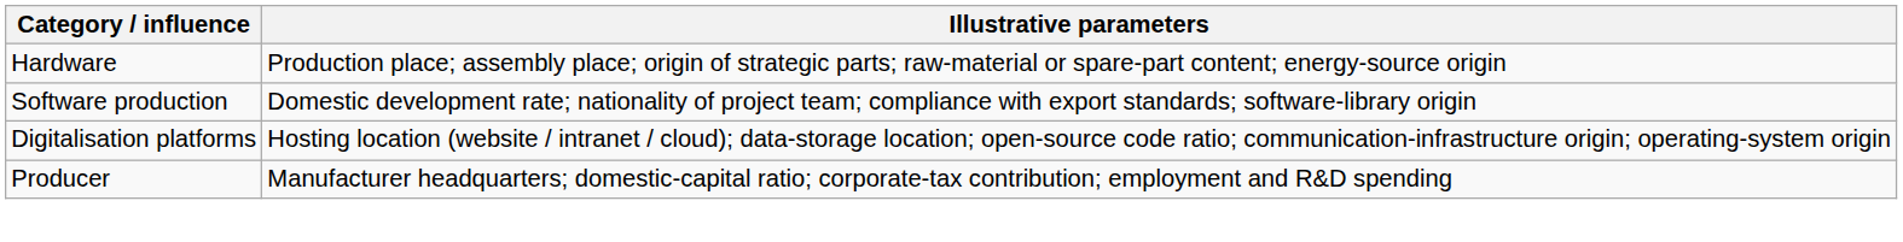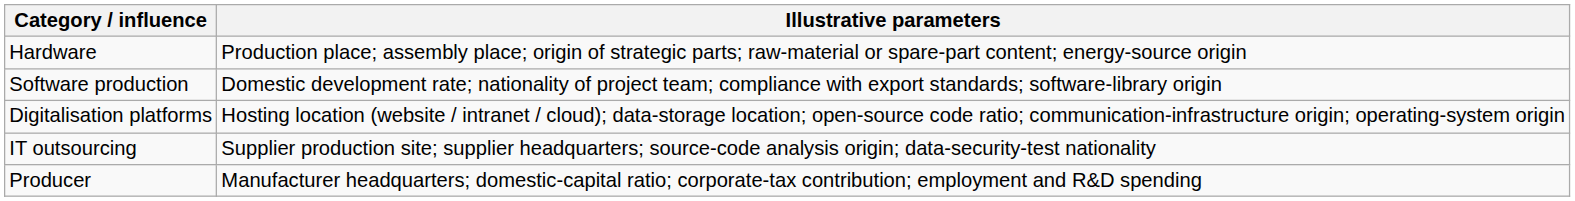 <table class="wikitable">
 <tr>
 <th>Category / influence</th>
 <th>Illustrative parameters</th>
 </tr>
 <tr>
 <td>Hardware</td>
 <td>Production place; assembly place; origin of strategic parts; raw‑material or spare‑part content; energy‑source origin</td>
 </tr>
 <tr>
 <td>Software production</td>
 <td>Domestic development rate; nationality of project team; compliance with export standards; software‑library origin</td>
 </tr>
 <tr>
 <td>Digitalisation platforms</td>
 <td>Hosting location (website / intranet / cloud); data‑storage location; open‑source code ratio; communication‑infrastructure origin; operating‑system origin</td>
 </tr>
 <tr>
+<td>IT outsourcing</td>
+<td>Supplier production site; supplier headquarters; source‑code analysis origin; data‑security‑test nationality</td>
+</tr>
+<tr>
 <td>Producer</td>
 <td>Manufacturer headquarters; domestic‑capital ratio; corporate‑tax contribution; employment and R&D spending</td>
 </tr>
 </table>
